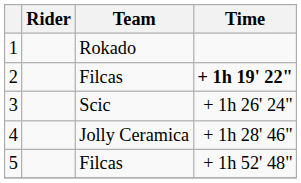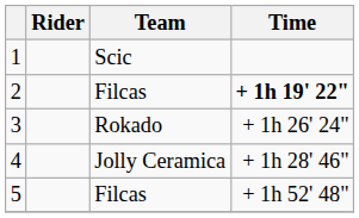 <table class="wikitable">
 <tr>
 <th></th>
 <th>Rider</th>
 <th>Team</th>
 <th>Time</th>
 </tr>
 <tr>
 <td>1</td>
 <td></td>
-<td>Rokado</td>
+<td>Scic</td>
 <td align=right></td>
 </tr>
 <tr>
 <td>2</td>
 <td></td>
 <td>Filcas</td>
 <td align=right><strong>+ 1h 19' 22"</strong></td>
 </tr>
 <tr>
 <td>3</td>
 <td></td>
-<td>Scic</td>
+<td>Rokado</td>
 <td align=right>+ 1h 26' 24"</td>
 </tr>
 <tr>
 <td>4</td>
 <td></td>
 <td>Jolly Ceramica</td>
 <td align=right>+ 1h 28' 46"</td>
 </tr>
 <tr>
 <td>5</td>
 <td></td>
 <td>Filcas</td>
 <td align=right>+ 1h 52' 48"</td>
 </tr>
 <tr>
 </tr>
 </table>
